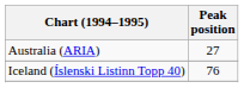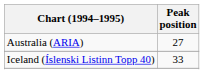 <table class="wikitable sortable">
 <tr>
 <th>Chart (1994–1995)</th>
 <th>Peak<br>position</th>
 </tr>
 <tr>
 <td>Australia (<a href='#'>ARIA</a>)</td>
 <td align="center">27</td>
 </tr>
 <tr>
 </tr>
 <tr>
 </tr>
 <tr>
 </tr>
 <tr>
 <td>Iceland (<a href='#'>Íslenski Listinn Topp 40</a>)</td>
-<td align="center">76</td>
+<td align="center">33</td>
 </tr>
 <tr>
 </tr>
 <tr>
 </tr>
 <tr>
 </tr>
 <tr>
 </tr>
 </table>
